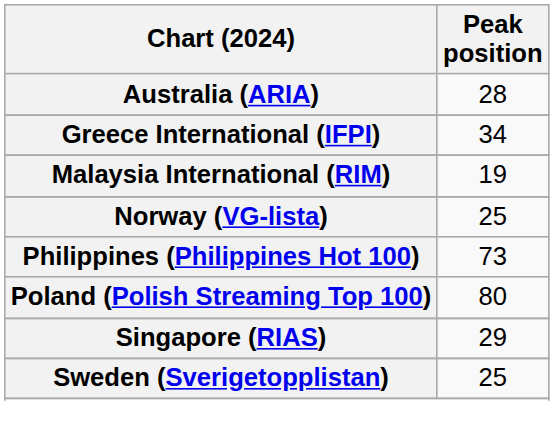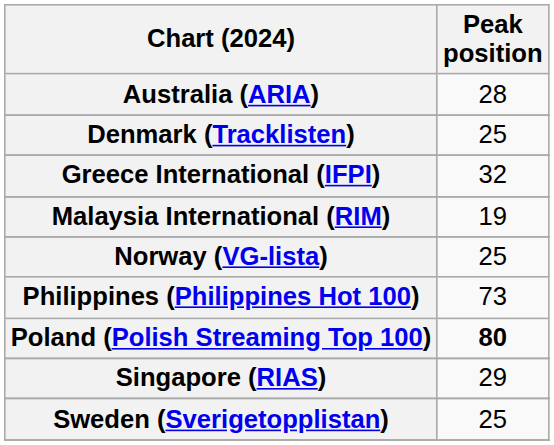 <table class="wikitable sortable plainrowheaders" style="text-align:center">
 <tr>
 <th scope="col">Chart (2024)</th>
 <th scope="col">Peak<br>position</th>
 </tr>
 <tr>
 <th scope="row">Australia (<a href='#'>ARIA</a>)</th>
 <td>28</td>
 </tr>
 <tr>
 </tr>
 <tr>
 </tr>
 <tr>
+<th scope="row">Denmark (<a href='#'>Tracklisten</a>)</th>
+<td>25</td>
+</tr>
+<tr>
 </tr>
 <tr>
 </tr>
 <tr>
 <th scope="row">Greece International (<a href='#'>IFPI</a>)</th>
-<td>34</td>
+<td>32</td>
 </tr>
 <tr>
 </tr>
 <tr>
 </tr>
 <tr>
 <th scope="row">Malaysia International (<a href='#'>RIM</a>)</th>
 <td>19</td>
 </tr>
 <tr>
 </tr>
 <tr>
 <th scope="row">Norway (<a href='#'>VG-lista</a>)</th>
 <td>25</td>
 </tr>
 <tr>
 <th scope="row">Philippines (<a href='#'>Philippines Hot 100</a>)</th>
 <td>73</td>
 </tr>
 <tr>
 <th scope="row">Poland (<a href='#'>Polish Streaming Top 100</a>)</th>
-<td>80</td>
+<td><strong>80</strong></td>
 </tr>
 <tr>
 </tr>
 <tr>
 <th scope="row">Singapore (<a href='#'>RIAS</a>)</th>
 <td>29</td>
 </tr>
 <tr>
 </tr>
 <tr>
 <th scope="row">Sweden (<a href='#'>Sverigetopplistan</a>)</th>
 <td>25</td>
 </tr>
 <tr>
 </tr>
 <tr>
 </tr>
 </table>
